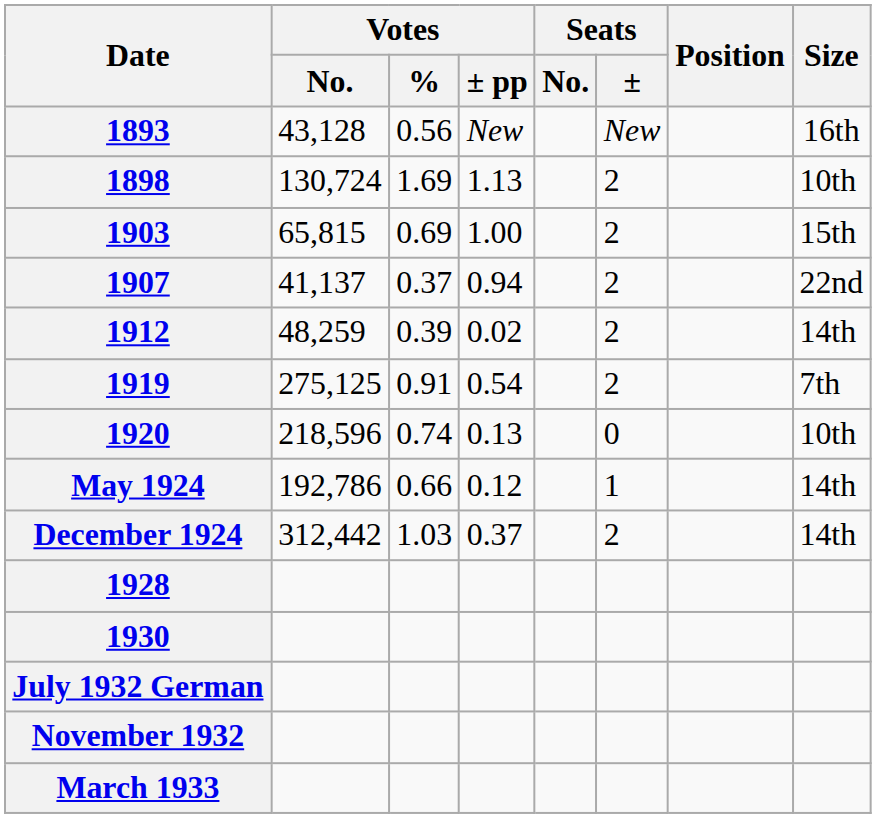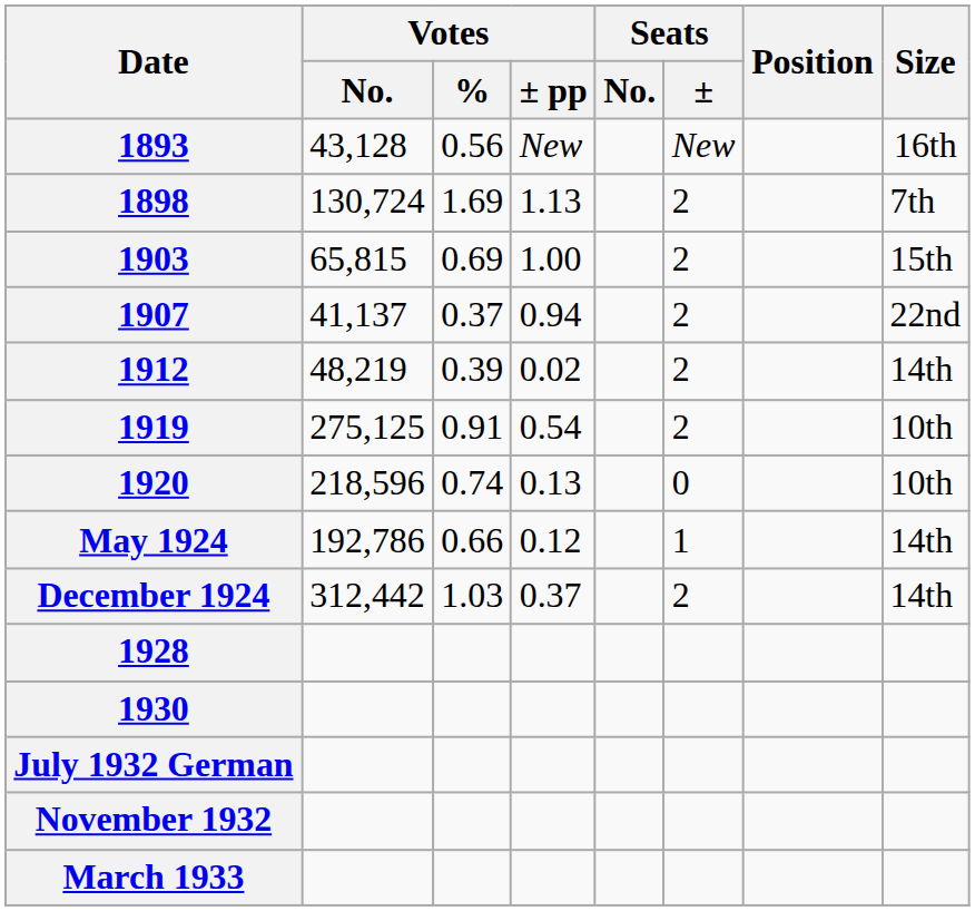 <table class=wikitable>
 <tr>
 <th rowspan="2">Date</th>
 <th colspan="3">Votes</th>
 <th colspan="2">Seats</th>
 <th rowspan="2">Position</th>
 <th rowspan="2">Size</th>
 </tr>
 <tr>
 <th>No.</th>
 <th>%</th>
 <th>± pp</th>
 <th>No.</th>
 <th>±</th>
 </tr>
 <tr>
 <th><a href='#'>1893</a></th>
 <td>43,128</td>
 <td>0.56</td>
 <td><em>New</em></td>
 <td></td>
 <td><em>New</em></td>
 <td></td>
 <td align="center">16th</td>
 </tr>
 <tr>
 <th><a href='#'>1898</a></th>
 <td>130,724</td>
 <td>1.69</td>
 <td> 1.13</td>
 <td></td>
 <td> 2</td>
 <td></td>
-<td> 10th</td>
+<td> 7th</td>
 </tr>
 <tr>
 <th><a href='#'>1903</a></th>
 <td>65,815</td>
 <td>0.69</td>
 <td> 1.00</td>
 <td></td>
 <td> 2</td>
 <td></td>
 <td> 15th</td>
 </tr>
 <tr>
 <th><a href='#'>1907</a></th>
 <td>41,137</td>
 <td>0.37</td>
 <td> 0.94</td>
 <td></td>
 <td> 2</td>
 <td></td>
 <td> 22nd</td>
 </tr>
 <tr>
 <th><a href='#'>1912</a></th>
-<td>48,259</td>
+<td>48,219</td>
 <td>0.39</td>
 <td> 0.02</td>
 <td></td>
 <td> 2</td>
 <td></td>
 <td> 14th</td>
 </tr>
 <tr>
 <th><a href='#'>1919</a></th>
 <td>275,125</td>
 <td>0.91</td>
 <td> 0.54</td>
 <td></td>
 <td> 2</td>
 <td></td>
-<td> 7th</td>
+<td> 10th</td>
 </tr>
 <tr>
 <th><a href='#'>1920</a></th>
 <td>218,596</td>
 <td>0.74</td>
 <td> 0.13</td>
 <td></td>
 <td> 0</td>
 <td></td>
 <td> 10th</td>
 </tr>
 <tr>
 <th><a href='#'>May 1924</a></th>
 <td>192,786</td>
 <td>0.66</td>
 <td> 0.12</td>
 <td></td>
 <td> 1</td>
 <td></td>
 <td> 14th</td>
 </tr>
 <tr>
 <th><a href='#'>December 1924</a></th>
 <td>312,442</td>
 <td>1.03</td>
 <td> 0.37</td>
 <td></td>
 <td> 2</td>
 <td></td>
 <td> 14th</td>
 </tr>
 <tr>
 <th><a href='#'>1928</a></th>
 <td></td>
 <td></td>
 <td></td>
 <td></td>
 <td></td>
 <td></td>
 <td></td>
 </tr>
 <tr>
 <th><a href='#'>1930</a></th>
 <td></td>
 <td></td>
 <td></td>
 <td></td>
 <td></td>
 <td></td>
 <td></td>
 </tr>
 <tr>
 <th><a href='#'>July 1932 German</a></th>
 <td></td>
 <td></td>
 <td></td>
 <td></td>
 <td></td>
 <td></td>
 <td></td>
 </tr>
 <tr>
 <th><a href='#'>November 1932</a></th>
 <td></td>
 <td></td>
 <td></td>
 <td></td>
 <td></td>
 <td></td>
 <td></td>
 </tr>
 <tr>
 <th><a href='#'>March 1933</a></th>
 <td></td>
 <td></td>
 <td></td>
 <td></td>
 <td></td>
 <td></td>
 <td></td>
 </tr>
 </table>
